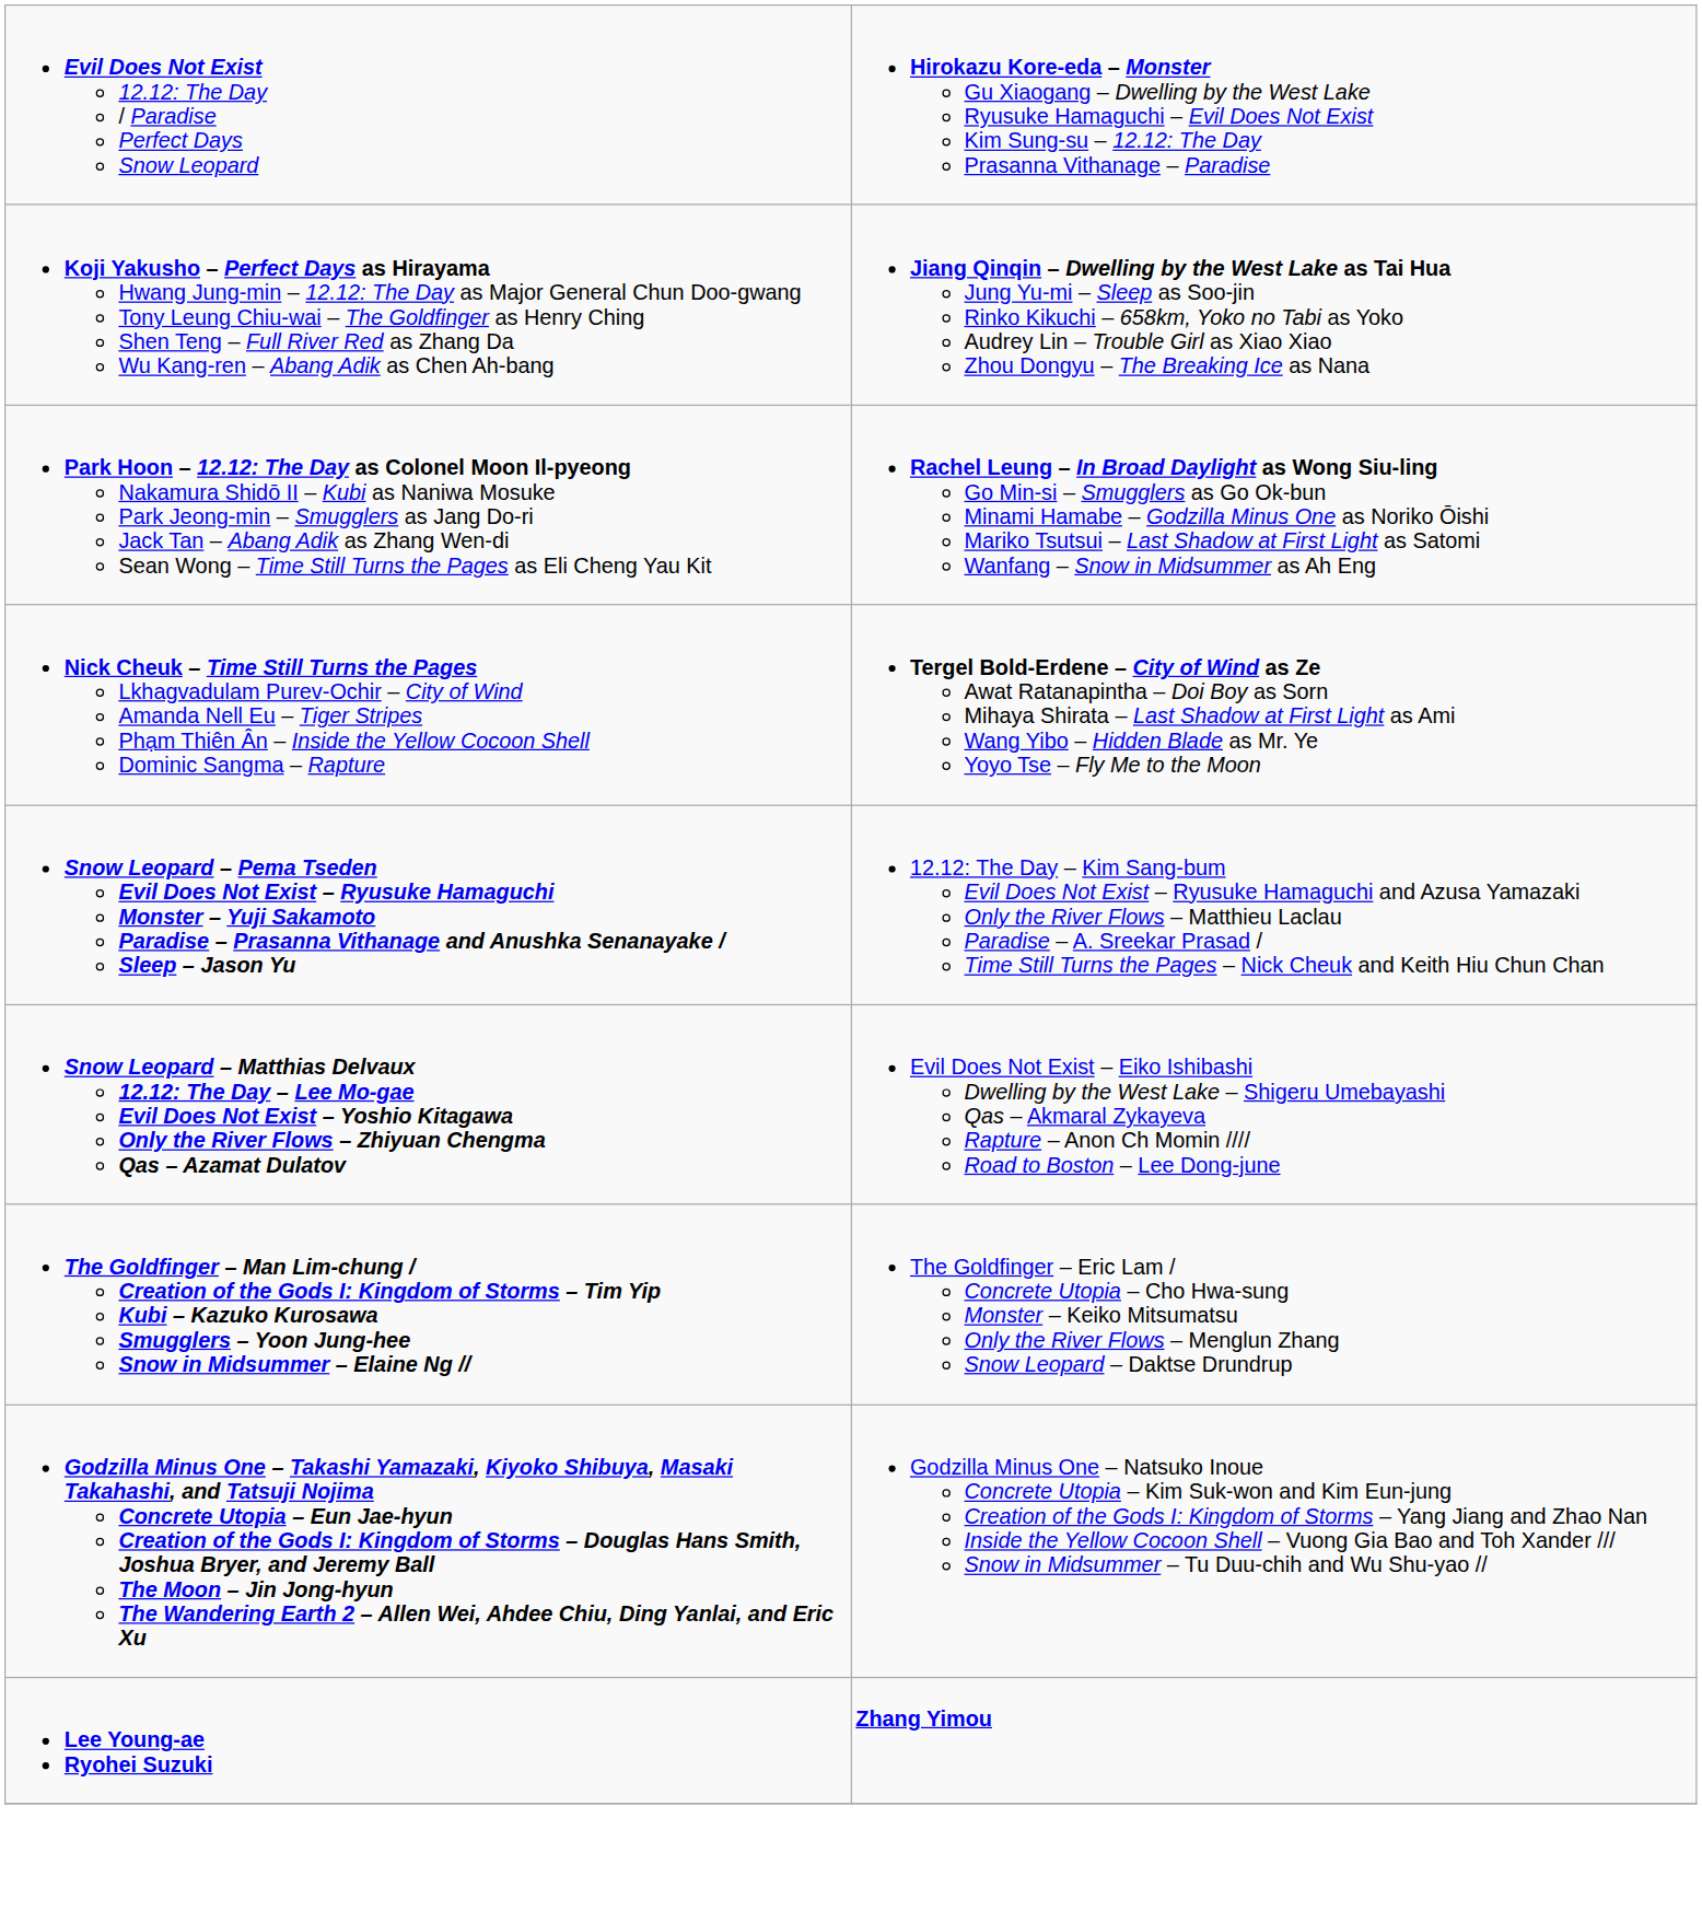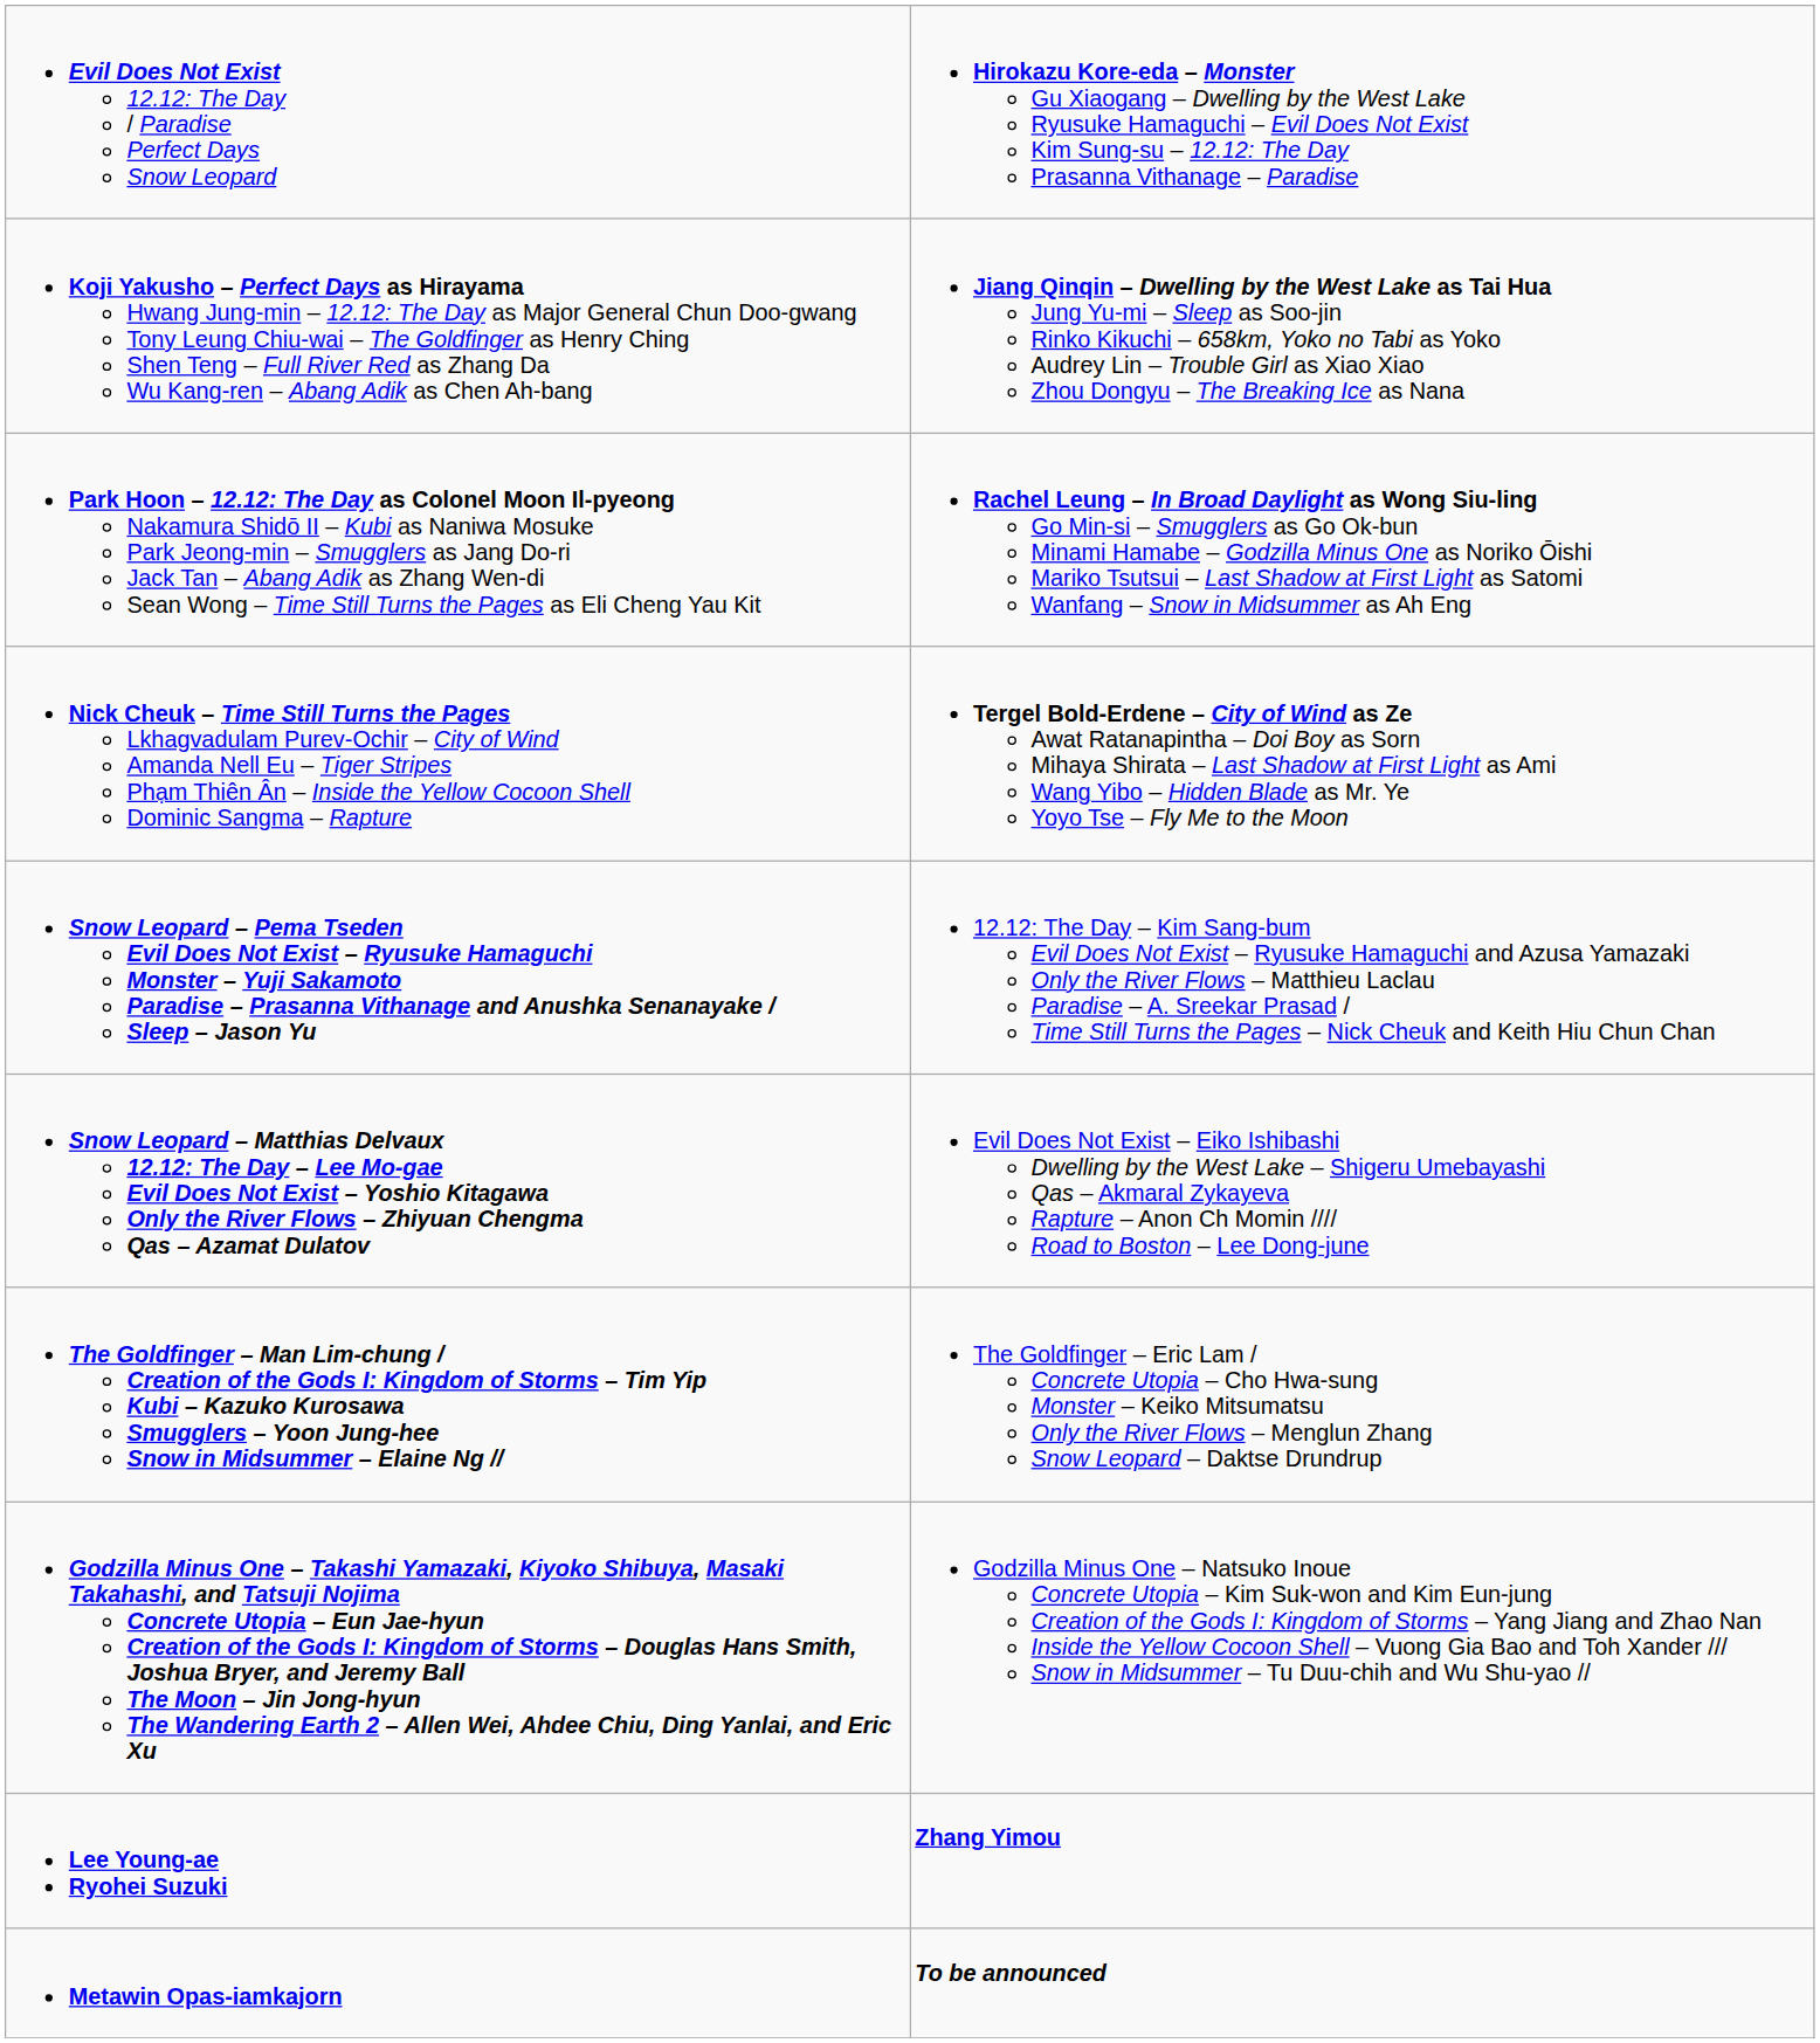 <table class="wikitable">
 <tr>
 <td style="vertical-align:top;" width="50%"><br><ul><li> <strong><em><a href='#'>Evil Does Not Exist</a></em></strong><ul><li> <em><a href='#'>12.12: The Day</a></em></li><li>/ <em><a href='#'>Paradise</a></em></li><li> <em><a href='#'>Perfect Days</a></em></li><li> <em><a href='#'>Snow Leopard</a></em></li></ul></li></ul></td>
 <td style="vertical-align:top;" width="50%"><br><ul><li> <strong><a href='#'>Hirokazu Kore-eda</a> – <em><a href='#'>Monster</a></em> </strong><ul><li> <a href='#'>Gu Xiaogang</a> – <em>Dwelling by the West Lake</em></li><li> <a href='#'>Ryusuke Hamaguchi</a> – <em><a href='#'>Evil Does Not Exist</a></em></li><li> <a href='#'>Kim Sung-su</a> – <em><a href='#'>12.12: The Day</a></em></li><li> <a href='#'>Prasanna Vithanage</a> – <em><a href='#'>Paradise</a></em></li></ul></li></ul></td>
 </tr>
 <tr>
 <td style="vertical-align:top;" width="50%"><br><ul><li> <strong><a href='#'>Koji Yakusho</a> – <em><a href='#'>Perfect Days</a></em> as Hirayama</strong><ul><li> <a href='#'>Hwang Jung-min</a> – <em><a href='#'>12.12: The Day</a></em> as Major General Chun Doo-gwang</li><li> <a href='#'>Tony Leung Chiu-wai</a> – <em><a href='#'>The Goldfinger</a></em> as Henry Ching</li><li> <a href='#'>Shen Teng</a> – <em><a href='#'>Full River Red</a></em> as Zhang Da</li><li> <a href='#'>Wu Kang-ren</a> – <em><a href='#'>Abang Adik</a></em> as Chen Ah-bang</li></ul></li></ul></td>
 <td style="vertical-align:top;" width="50%"><br><ul><li> <strong><a href='#'>Jiang Qinqin</a> – <em>Dwelling by the West Lake</em> as Tai Hua</strong><ul><li> <a href='#'>Jung Yu-mi</a> – <em><a href='#'>Sleep</a></em> as Soo-jin</li><li> <a href='#'>Rinko Kikuchi</a> – <em>658km, Yoko no Tabi</em> as Yoko</li><li> Audrey Lin – <em>Trouble Girl</em> as Xiao Xiao</li><li> <a href='#'>Zhou Dongyu</a> – <em><a href='#'>The Breaking Ice</a></em> as Nana</li></ul></li></ul></td>
 </tr>
 <tr>
 <td style="vertical-align:top; width:50%;"><br><ul><li> <strong><a href='#'>Park Hoon</a> – <em><a href='#'>12.12: The Day</a></em> as Colonel Moon Il-pyeong</strong><ul><li> <a href='#'>Nakamura Shidō II</a> – <em><a href='#'>Kubi</a></em> as Naniwa Mosuke</li><li> <a href='#'>Park Jeong-min</a> – <em><a href='#'>Smugglers</a></em> as Jang Do-ri</li><li> <a href='#'>Jack Tan</a> – <em><a href='#'>Abang Adik</a></em> as Zhang Wen-di</li><li> Sean Wong – <em><a href='#'>Time Still Turns the Pages</a></em> as Eli Cheng Yau Kit</li></ul></li></ul></td>
 <td style="vertical-align:top; width:50%;"><br><ul><li> <strong><a href='#'>Rachel Leung</a> – <em><a href='#'>In Broad Daylight</a></em> as Wong Siu-ling </strong><ul><li> <a href='#'>Go Min-si</a> – <em><a href='#'>Smugglers</a></em> as Go Ok-bun</li><li> <a href='#'>Minami Hamabe</a> – <em><a href='#'>Godzilla Minus One</a></em> as Noriko Ōishi</li><li> <a href='#'>Mariko Tsutsui</a> – <em><a href='#'>Last Shadow at First Light</a></em> as Satomi</li><li> <a href='#'>Wanfang</a> – <em><a href='#'>Snow in Midsummer</a></em> as Ah Eng</li></ul></li></ul></td>
 </tr>
 <tr>
 <td style="vertical-align:top; width:50%;"><br><ul><li> <strong><a href='#'>Nick Cheuk</a> – <em><a href='#'>Time Still Turns the Pages</a></em> </strong><ul><li> <a href='#'>Lkhagvadulam Purev-Ochir</a> – <em><a href='#'>City of Wind</a></em></li><li> <a href='#'>Amanda Nell Eu</a> – <em><a href='#'>Tiger Stripes</a></em></li><li> <a href='#'>Phạm Thiên Ân</a> – <em><a href='#'>Inside the Yellow Cocoon Shell</a></em></li><li> <a href='#'>Dominic Sangma</a> – <em><a href='#'>Rapture</a></em></li></ul></li></ul></td>
 <td style="vertical-align:top; width:50%;"><br><ul><li> <strong>Tergel Bold-Erdene – <em><a href='#'>City of Wind</a></em> as Ze</strong><ul><li> Awat Ratanapintha – <em>Doi Boy</em> as Sorn</li><li> Mihaya Shirata – <em><a href='#'>Last Shadow at First Light</a></em> as Ami</li><li> <a href='#'>Wang Yibo</a> – <em><a href='#'>Hidden Blade</a></em> as Mr. Ye</li><li> <a href='#'>Yoyo Tse</a> – <em>Fly Me to the Moon</em></li></ul></li></ul></td>
 </tr>
 <tr>
 <td style="vertical-align:top; width:50%;"><br><ul><li><strong><em><a href='#'>Snow Leopard</a><em> – <a href='#'>Pema Tseden</a> <strong><ul><li></em><a href='#'>Evil Does Not Exist</a><em> – <a href='#'>Ryusuke Hamaguchi</a> </li><li></em><a href='#'>Monster</a><em> – <a href='#'>Yuji Sakamoto</a> </li><li></em><a href='#'>Paradise</a><em> – <a href='#'>Prasanna Vithanage</a> and Anushka Senanayake /</li><li></em><a href='#'>Sleep</a><em> – Jason Yu </li></ul></li></ul></td>
 <td style="vertical-align:top; width:50%;"><br><ul><li></em></strong><a href='#'>12.12: The Day</a></em> – <a href='#'>Kim Sang-bum</a> </strong><ul><li><em><a href='#'>Evil Does Not Exist</a></em> – <a href='#'>Ryusuke Hamaguchi</a> and Azusa Yamazaki </li><li><em><a href='#'>Only the River Flows</a></em> – Matthieu Laclau </li><li><em><a href='#'>Paradise</a></em> – <a href='#'>A. Sreekar Prasad</a> /</li><li><em><a href='#'>Time Still Turns the Pages</a></em> – <a href='#'>Nick Cheuk</a> and Keith Hiu Chun Chan </li></ul></li></ul></td>
 </tr>
 <tr>
 <td style="vertical-align:top; width:50%;"><br><ul><li><strong><em><a href='#'>Snow Leopard</a><em> – Matthias Delvaux <strong><ul><li></em><a href='#'>12.12: The Day</a><em> – <a href='#'>Lee Mo-gae</a> </li><li></em><a href='#'>Evil Does Not Exist</a><em> – Yoshio Kitagawa </li><li></em><a href='#'>Only the River Flows</a><em> – Zhiyuan Chengma </li><li></em>Qas<em> – Azamat Dulatov </li></ul></li></ul></td>
 <td style="vertical-align:top; width:50%;"><br><ul><li></em></strong><a href='#'>Evil Does Not Exist</a></em> – <a href='#'>Eiko Ishibashi</a> </strong><ul><li><em>Dwelling by the West Lake</em> – <a href='#'>Shigeru Umebayashi</a> </li><li><em>Qas</em> – <a href='#'>Akmaral Zykayeva</a> </li><li><em><a href='#'>Rapture</a></em> – Anon Ch Momin ////</li><li><em><a href='#'>Road to Boston</a></em> – <a href='#'>Lee Dong-june</a> </li></ul></li></ul></td>
 </tr>
 <tr>
 <td style="vertical-align:top; width:50%;"><br><ul><li><strong><em><a href='#'>The Goldfinger</a><em> – Man Lim-chung /<strong><ul><li></em><a href='#'>Creation of the Gods I: Kingdom of Storms</a><em> – Tim Yip </li><li></em><a href='#'>Kubi</a><em> – Kazuko Kurosawa </li><li></em><a href='#'>Smugglers</a><em> – Yoon Jung-hee </li><li></em><a href='#'>Snow in Midsummer</a><em> – Elaine Ng //</li></ul></li></ul></td>
 <td style="vertical-align:top; width:50%;"><br><ul><li></em></strong><a href='#'>The Goldfinger</a></em> – Eric Lam /</strong><ul><li><em><a href='#'>Concrete Utopia</a></em> – Cho Hwa-sung </li><li><em><a href='#'>Monster</a></em> – Keiko Mitsumatsu </li><li><em><a href='#'>Only the River Flows</a></em> – Menglun Zhang </li><li><em><a href='#'>Snow Leopard</a></em> – Daktse Drundrup </li></ul></li></ul></td>
 </tr>
 <tr>
 <td style="vertical-align:top; width:50%;"><br><ul><li><strong><em><a href='#'>Godzilla Minus One</a><em> – <a href='#'>Takashi Yamazaki</a>, <a href='#'>Kiyoko Shibuya</a>, <a href='#'>Masaki Takahashi</a>, and <a href='#'>Tatsuji Nojima</a> <strong><ul><li></em><a href='#'>Concrete Utopia</a><em> – Eun Jae-hyun </li><li></em><a href='#'>Creation of the Gods I: Kingdom of Storms</a><em> – Douglas Hans Smith, Joshua Bryer, and Jeremy Ball </li><li></em><a href='#'>The Moon</a><em> – Jin Jong-hyun </li><li></em><a href='#'>The Wandering Earth 2</a><em> – Allen Wei, Ahdee Chiu, Ding Yanlai, and Eric Xu </li></ul></li></ul></td>
 <td style="vertical-align:top; width:50%;"><br><ul><li></em></strong><a href='#'>Godzilla Minus One</a></em> – Natsuko Inoue </strong><ul><li><em><a href='#'>Concrete Utopia</a></em> – Kim Suk-won and Kim Eun-jung </li><li><em><a href='#'>Creation of the Gods I: Kingdom of Storms</a></em> – Yang Jiang and Zhao Nan </li><li><em><a href='#'>Inside the Yellow Cocoon Shell</a></em> – Vuong Gia Bao and Toh Xander ///</li><li><em><a href='#'>Snow in Midsummer</a></em> – Tu Duu-chih and Wu Shu-yao //</li></ul></li></ul></td>
 </tr>
 <tr>
 <td style="vertical-align:top; width:50%;"><br><ul><li><strong><a href='#'>Lee Young-ae</a></strong></li><li><strong><a href='#'>Ryohei Suzuki</a></strong></li></ul></td>
 <td style="vertical-align:top; width:50%;"><br><strong><a href='#'>Zhang Yimou</a></strong></td>
 </tr>
 <tr>
+<td style="vertical-align:top; width:50%;"><br><ul><li><strong> <a href='#'>Metawin Opas-iamkajorn</a></strong></li></ul></td>
+<td style="vertical-align:top; width:50%;"><br><strong><em>To be announced</em></strong></td>
+</tr>
+<tr>
 </tr>
 </table>
